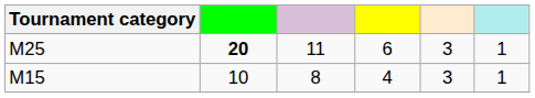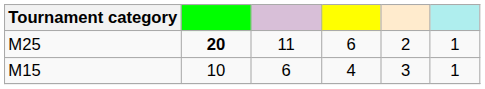 <table class="wikitable" style="text-align:center">
 <tr>
 <th>Tournament category</th>
 <th style="width:60px; background:lime;"></th>
 <th style="width:60px; background:thistle;"></th>
 <th style="width:50px; background:#ff0;"></th>
 <th style="width:40px; background:#ffebcd;"></th>
 <th style="width:40px; background:#afeeee;"></th>
 </tr>
 <tr>
 <td align="left">M25</td>
 <td><strong>20</strong></td>
 <td>11</td>
 <td>6</td>
-<td>3</td>
+<td>2</td>
 <td>1</td>
 </tr>
 <tr>
 <td align="left">M15</td>
 <td>10</td>
-<td>8</td>
+<td>6</td>
 <td>4</td>
 <td>3</td>
 <td>1</td>
 </tr>
 <tr>
 </tr>
 </table>
